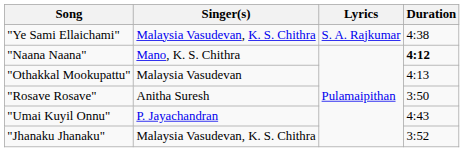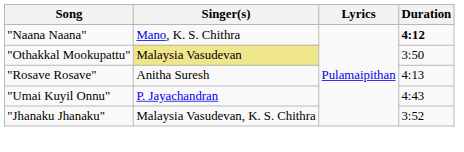 <table class="wikitable">
 <tr style="background:#ccc; text-align:center;">
 <th>Song</th>
 <th>Singer(s)</th>
 <th>Lyrics</th>
 <th>Duration</th>
-</tr>
-<tr>
-<td>"Ye Sami Ellaichami"</td>
-<td><a href='#'>Malaysia Vasudevan</a>, <a href='#'>K. S. Chithra</a></td>
-<td><a href='#'>S. A. Rajkumar</a></td>
-<td>4:38</td>
 </tr>
 <tr>
 <td>"Naana Naana"</td>
 <td><a href='#'>Mano</a>, K. S. Chithra</td>
 <td rowspan=5><a href='#'>Pulamaipithan</a></td>
 <td><strong>4:12</strong></td>
 </tr>
 <tr>
 <td>"Othakkal Mookupattu"</td>
-<td>Malaysia Vasudevan</td>
-<td>4:13</td>
+<td style="background: khaki;">Malaysia Vasudevan</td>
+<td>3:50</td>
 </tr>
 <tr>
 <td>"Rosave Rosave"</td>
 <td>Anitha Suresh</td>
-<td>3:50</td>
+<td>4:13</td>
 </tr>
 <tr>
 <td>"Umai Kuyil Onnu"</td>
 <td><a href='#'>P. Jayachandran</a></td>
 <td>4:43</td>
 </tr>
 <tr>
 <td>"Jhanaku Jhanaku"</td>
 <td>Malaysia Vasudevan, K. S. Chithra</td>
 <td>3:52</td>
 </tr>
 </table>
